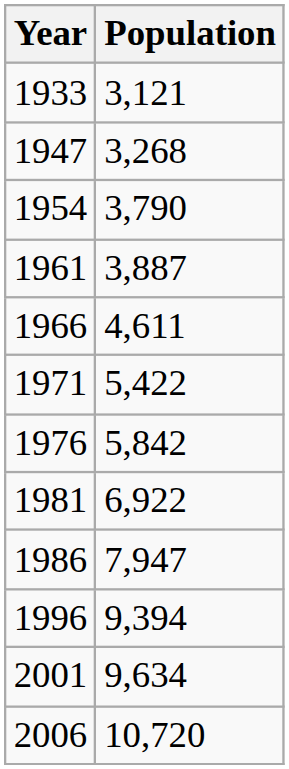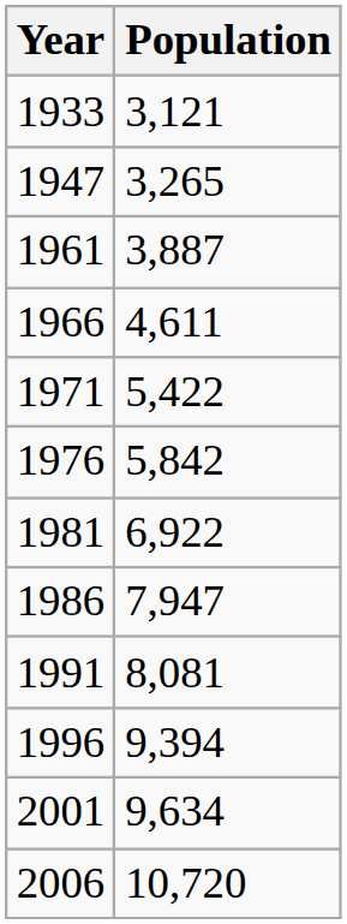 <table class="wikitable">
 <tr>
 <th>Year</th>
 <th>Population</th>
 </tr>
 <tr>
 <td>1933</td>
 <td>3,121</td>
 </tr>
 <tr>
 <td>1947</td>
-<td>3,268</td>
-</tr>
-<tr>
-<td>1954</td>
-<td>3,790</td>
+<td>3,265</td>
 </tr>
 <tr>
 <td>1961</td>
 <td>3,887</td>
 </tr>
 <tr>
 <td>1966</td>
 <td>4,611</td>
 </tr>
 <tr>
 <td>1971</td>
 <td>5,422</td>
 </tr>
 <tr>
 <td>1976</td>
 <td>5,842</td>
 </tr>
 <tr>
 <td>1981</td>
 <td>6,922</td>
 </tr>
 <tr>
 <td>1986</td>
 <td>7,947</td>
 </tr>
 <tr>
+<td>1991</td>
+<td>8,081</td>
+</tr>
+<tr>
 <td>1996</td>
 <td>9,394</td>
 </tr>
 <tr>
 <td>2001</td>
 <td>9,634</td>
 </tr>
 <tr>
 <td>2006</td>
 <td>10,720</td>
 </tr>
 </table>
